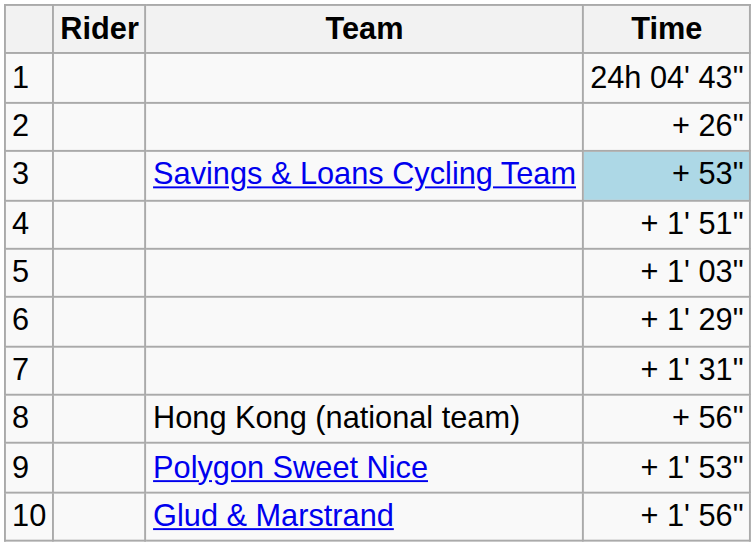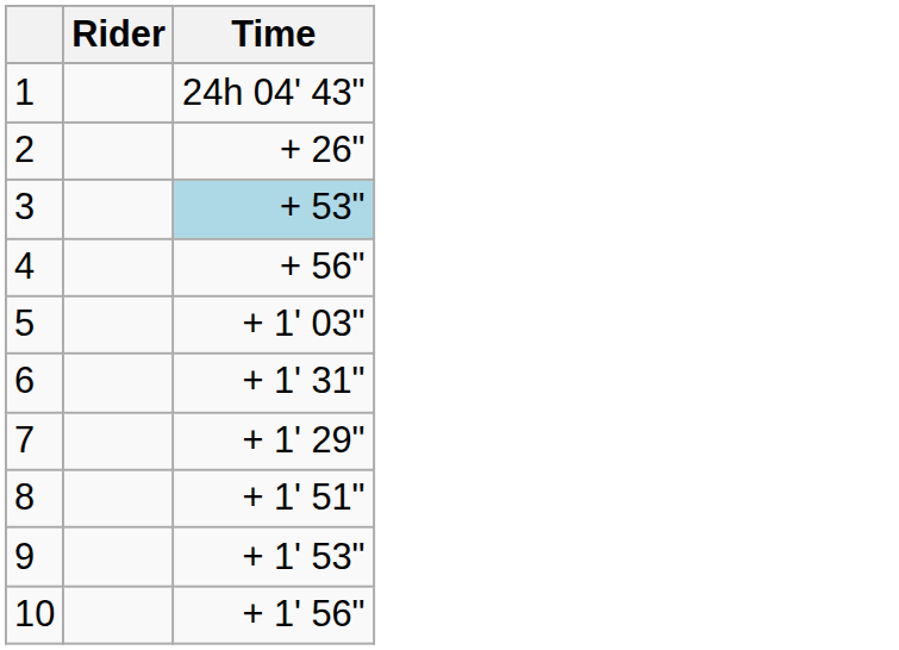 <table class=wikitable>
 <tr>
 <th></th>
 <th>Rider</th>
-<th>Team</th>
 <th>Time</th>
 </tr>
 <tr>
 <td>1</td>
-<td></td>
 <td></td>
 <td align=right>24h 04' 43"</td>
 </tr>
 <tr>
 <td>2</td>
 <td></td>
-<td></td>
 <td align=right>+ 26"</td>
 </tr>
 <tr>
 <td>3</td>
 <td></td>
-<td><a href='#'>Savings & Loans Cycling Team</a></td>
 <td align=right style="background: lightblue;">+ 53"</td>
 </tr>
 <tr>
 <td>4</td>
 <td></td>
-<td></td>
-<td align=right>+ 1' 51"</td>
+<td align=right>+ 56"</td>
 </tr>
 <tr>
 <td>5</td>
-<td></td>
 <td></td>
 <td align=right>+ 1' 03"</td>
 </tr>
 <tr>
 <td>6</td>
 <td></td>
+<td align=right>+ 1' 31"</td>
+</tr>
+<tr>
+<td>7</td>
 <td></td>
 <td align=right>+ 1' 29"</td>
 </tr>
 <tr>
-<td>7</td>
-<td></td>
-<td></td>
-<td align=right>+ 1' 31"</td>
-</tr>
-<tr>
 <td>8</td>
 <td></td>
-<td>Hong Kong (national team)</td>
-<td align=right>+ 56"</td>
+<td align=right>+ 1' 51"</td>
 </tr>
 <tr>
 <td>9</td>
 <td></td>
-<td><a href='#'>Polygon Sweet Nice</a></td>
 <td align=right>+ 1' 53"</td>
 </tr>
 <tr>
 <td>10</td>
 <td></td>
-<td><a href='#'>Glud & Marstrand</a></td>
 <td align=right>+ 1' 56"</td>
 </tr>
 </table>
